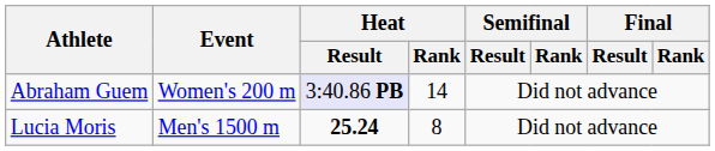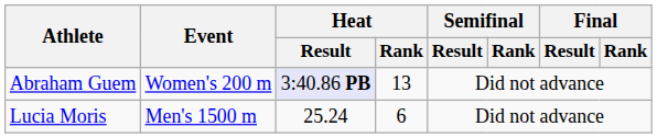 <table class="wikitable" style="font-size:90%">
 <tr>
 <th rowspan="2">Athlete</th>
 <th rowspan="2">Event</th>
 <th colspan="2">Heat</th>
 <th colspan="2">Semifinal</th>
 <th colspan="2">Final</th>
 </tr>
 <tr style="font-size:95%">
 <th>Result</th>
 <th>Rank</th>
 <th>Result</th>
 <th>Rank</th>
 <th>Result</th>
 <th>Rank</th>
 </tr>
 <tr align=center>
 <td align=left><a href='#'>Abraham Guem</a></td>
 <td align=left><a href='#'>Women's 200 m</a></td>
 <td style="background: lavender;">3:40.86 <strong>PB</strong></td>
-<td>14</td>
+<td>13</td>
 <td colspan="4">Did not advance</td>
 </tr>
 <tr align=center>
 <td align=left><a href='#'>Lucia Moris</a></td>
 <td align=left><a href='#'>Men's 1500 m</a></td>
-<td><strong>25.24</strong></td>
-<td>8</td>
+<td>25.24</td>
+<td>6</td>
 <td colspan="4">Did not advance</td>
 </tr>
 </table>
